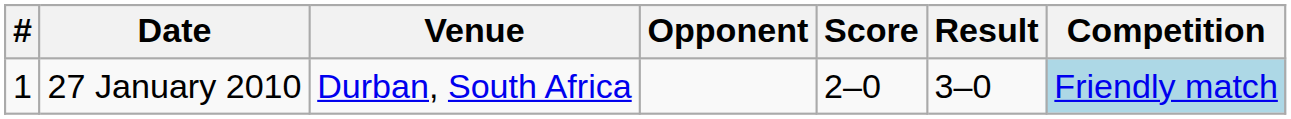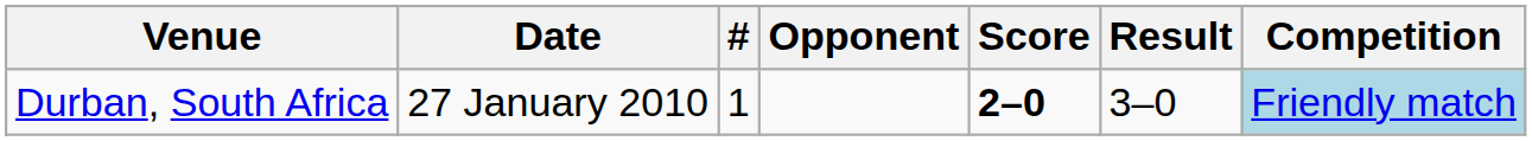 <table class="wikitable">
 <tr>
+<th>Venue</th>
+<th>Date</th>
 <th>#</th>
-<th>Date</th>
-<th>Venue</th>
 <th>Opponent</th>
 <th>Score</th>
 <th>Result</th>
 <th>Competition</th>
 </tr>
 <tr>
+<td><a href='#'>Durban</a>, <a href='#'>South Africa</a></td>
+<td>27 January 2010</td>
 <td>1</td>
-<td>27 January 2010</td>
-<td><a href='#'>Durban</a>, <a href='#'>South Africa</a></td>
 <td></td>
-<td>2–0</td>
+<td><strong>2–0</strong></td>
 <td>3–0</td>
 <td style="background: lightblue;"><a href='#'>Friendly match</a></td>
 </tr>
 </table>
